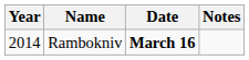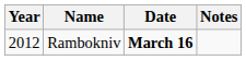 <table class="wikitable">
 <tr>
 <th>Year</th>
 <th>Name</th>
 <th>Date</th>
 <th>Notes</th>
 </tr>
 <tr>
-<td>2014</td>
+<td>2012</td>
 <td>Rambokniv</td>
 <td><strong>March 16</strong></td>
 <td></td>
 </tr>
 </table>
